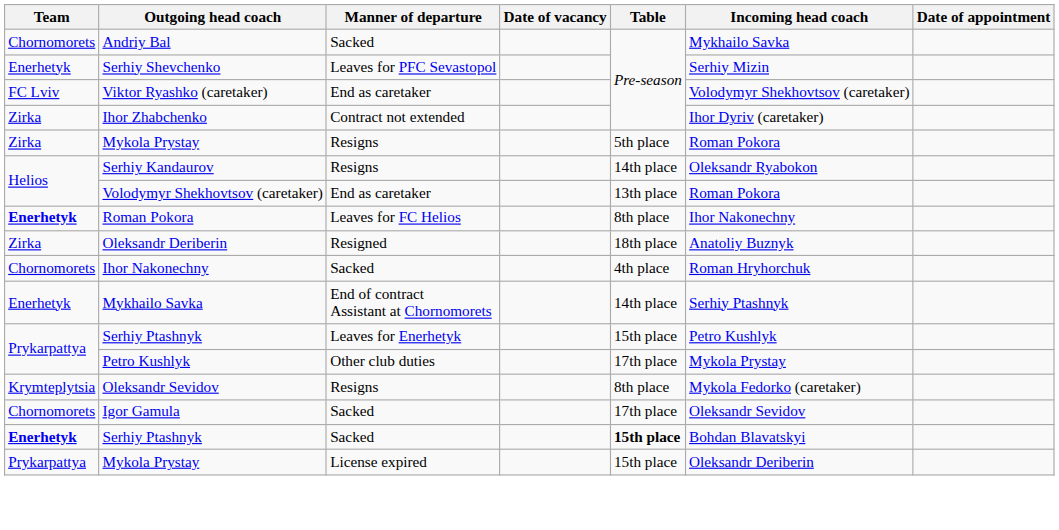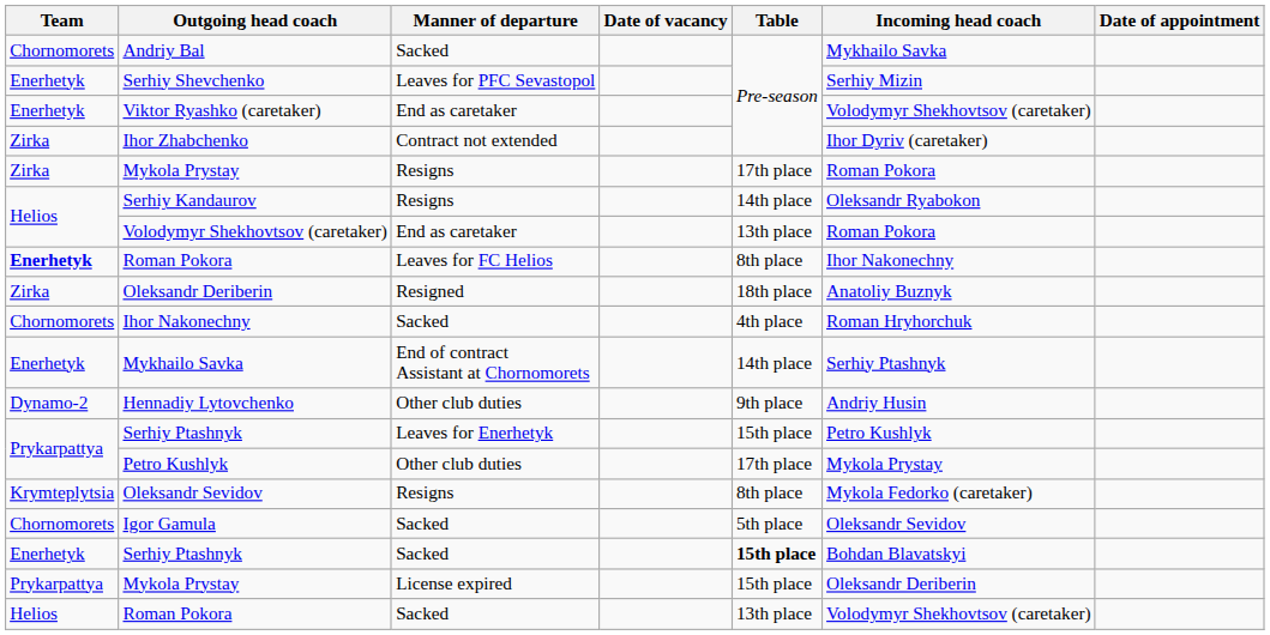 <table class="wikitable sortable" style="font-size:85%">
 <tr>
 <th>Team</th>
 <th>Outgoing head coach</th>
 <th>Manner of departure</th>
 <th>Date of vacancy</th>
 <th>Table</th>
 <th>Incoming head coach</th>
 <th>Date of appointment</th>
 </tr>
 <tr>
 <td><a href='#'>Chornomorets</a></td>
 <td> <a href='#'>Andriy Bal</a></td>
 <td>Sacked</td>
 <td></td>
 <td rowspan=4><em>Pre-season</em></td>
 <td> <a href='#'>Mykhailo Savka</a></td>
 <td></td>
 </tr>
 <tr>
 <td><a href='#'>Enerhetyk</a></td>
 <td> <a href='#'>Serhiy Shevchenko</a></td>
 <td>Leaves for <a href='#'>PFC Sevastopol</a></td>
 <td></td>
 <td> <a href='#'>Serhiy Mizin</a></td>
 <td></td>
 </tr>
 <tr>
-<td><a href='#'>FC Lviv</a></td>
+<td><a href='#'>Enerhetyk</a></td>
 <td> <a href='#'>Viktor Ryashko</a> (caretaker)</td>
 <td>End as caretaker</td>
 <td></td>
 <td> <a href='#'>Volodymyr Shekhovtsov</a> (caretaker)</td>
 <td></td>
 </tr>
 <tr>
 <td><a href='#'>Zirka</a></td>
 <td> <a href='#'>Ihor Zhabchenko</a></td>
 <td>Contract not extended</td>
 <td></td>
 <td> <a href='#'>Ihor Dyriv</a> (caretaker)</td>
 <td></td>
 </tr>
 <tr>
 <td><a href='#'>Zirka</a></td>
 <td> <a href='#'>Mykola Prystay</a></td>
 <td>Resigns</td>
 <td></td>
-<td>5th place</td>
+<td>17th place</td>
 <td> <a href='#'>Roman Pokora</a></td>
 <td></td>
 </tr>
 <tr>
 <td rowspan=2><a href='#'>Helios</a></td>
 <td> <a href='#'>Serhiy Kandaurov</a></td>
 <td>Resigns</td>
 <td></td>
 <td>14th place</td>
 <td> <a href='#'>Oleksandr Ryabokon</a></td>
 <td></td>
 </tr>
 <tr>
 <td> <a href='#'>Volodymyr Shekhovtsov</a> (caretaker)</td>
 <td>End as caretaker</td>
 <td></td>
 <td>13th place</td>
 <td> <a href='#'>Roman Pokora</a></td>
 <td></td>
 </tr>
 <tr>
 <td><strong><a href='#'>Enerhetyk</a></strong></td>
 <td> <a href='#'>Roman Pokora</a></td>
 <td>Leaves for <a href='#'>FC Helios</a></td>
 <td></td>
 <td>8th place</td>
 <td> <a href='#'>Ihor Nakonechny</a></td>
 <td></td>
 </tr>
 <tr>
 <td><a href='#'>Zirka</a></td>
 <td> <a href='#'>Oleksandr Deriberin</a></td>
 <td>Resigned</td>
 <td></td>
 <td>18th place</td>
 <td> <a href='#'>Anatoliy Buznyk</a></td>
 <td></td>
 </tr>
 <tr>
 <td><a href='#'>Chornomorets</a></td>
 <td> <a href='#'>Ihor Nakonechny</a></td>
 <td>Sacked</td>
 <td></td>
 <td>4th place</td>
 <td> <a href='#'>Roman Hryhorchuk</a></td>
 <td></td>
 </tr>
 <tr>
 <td><a href='#'>Enerhetyk</a></td>
 <td> <a href='#'>Mykhailo Savka</a></td>
 <td>End of contract<br> Assistant at <a href='#'>Chornomorets</a></td>
 <td></td>
 <td>14th place</td>
 <td> <a href='#'>Serhiy Ptashnyk</a></td>
 <td></td>
 </tr>
 <tr>
+<td><a href='#'>Dynamo-2</a></td>
+<td> <a href='#'>Hennadiy Lytovchenko</a></td>
+<td>Other club duties</td>
+<td></td>
+<td>9th place</td>
+<td> <a href='#'>Andriy Husin</a></td>
+<td></td>
+</tr>
+<tr>
 <td rowspan=2><a href='#'>Prykarpattya</a></td>
 <td> <a href='#'>Serhiy Ptashnyk</a></td>
 <td>Leaves for <a href='#'>Enerhetyk</a></td>
 <td></td>
 <td>15th place</td>
 <td> <a href='#'>Petro Kushlyk</a></td>
 <td></td>
 </tr>
 <tr>
 <td> <a href='#'>Petro Kushlyk</a></td>
 <td>Other club duties</td>
 <td></td>
 <td>17th place</td>
 <td> <a href='#'>Mykola Prystay</a></td>
 <td></td>
 </tr>
 <tr>
 <td><a href='#'>Krymteplytsia</a></td>
 <td> <a href='#'>Oleksandr Sevidov</a></td>
 <td>Resigns</td>
 <td></td>
 <td>8th place</td>
 <td> <a href='#'>Mykola Fedorko</a> (caretaker)</td>
 <td></td>
 </tr>
 <tr>
 <td><a href='#'>Chornomorets</a></td>
 <td> <a href='#'>Igor Gamula</a></td>
 <td>Sacked</td>
 <td></td>
-<td>17th place</td>
+<td>5th place</td>
 <td> <a href='#'>Oleksandr Sevidov</a></td>
 <td></td>
 </tr>
 <tr>
-<td><strong><a href='#'>Enerhetyk</a></strong></td>
+<td><a href='#'>Enerhetyk</a></td>
 <td> <a href='#'>Serhiy Ptashnyk</a></td>
 <td>Sacked</td>
 <td></td>
 <td><strong>15th place</strong></td>
 <td> <a href='#'>Bohdan Blavatskyi</a></td>
 <td></td>
 </tr>
 <tr>
 <td><a href='#'>Prykarpattya</a></td>
 <td> <a href='#'>Mykola Prystay</a></td>
 <td>License expired</td>
 <td></td>
 <td>15th place</td>
 <td> <a href='#'>Oleksandr Deriberin</a></td>
 <td></td>
 </tr>
+<tr>
+<td><a href='#'>Helios</a></td>
+<td> <a href='#'>Roman Pokora</a></td>
+<td>Sacked</td>
+<td></td>
+<td>13th place</td>
+<td> <a href='#'>Volodymyr Shekhovtsov</a> (caretaker)</td>
+<td></td>
+</tr>
 </table>
